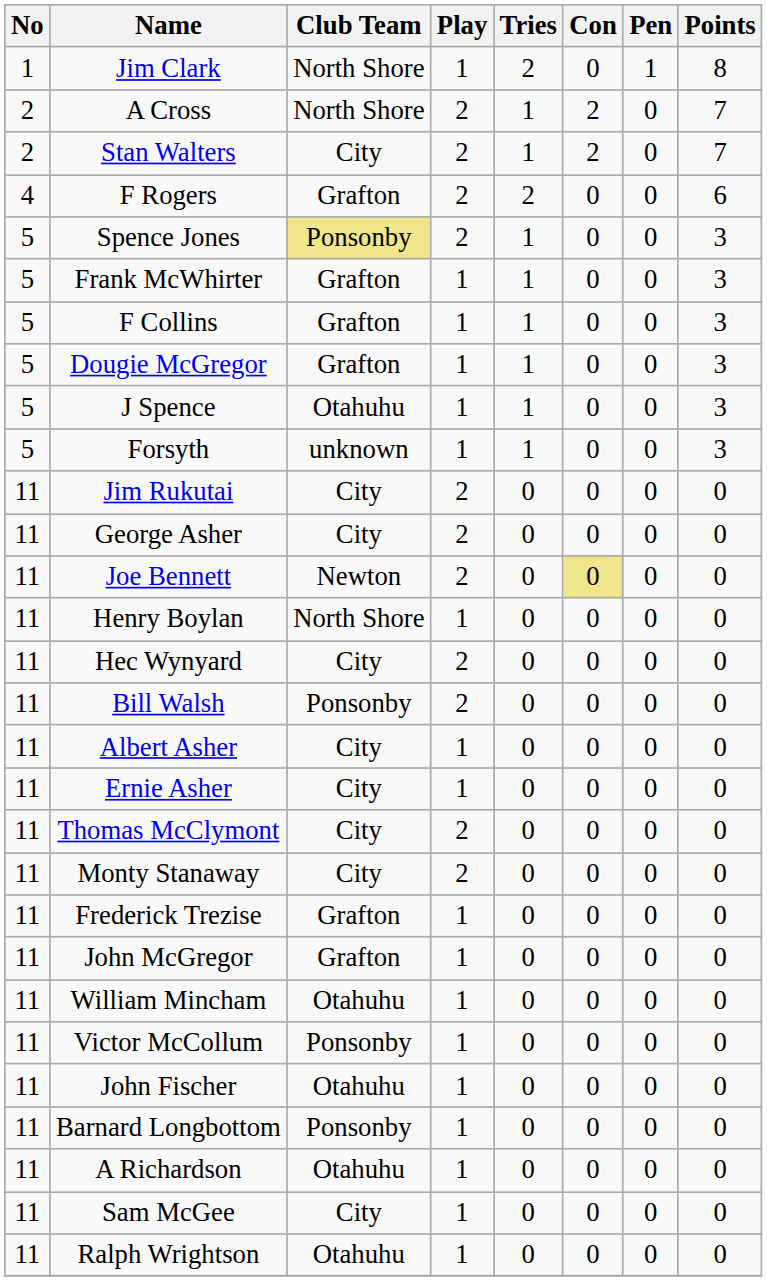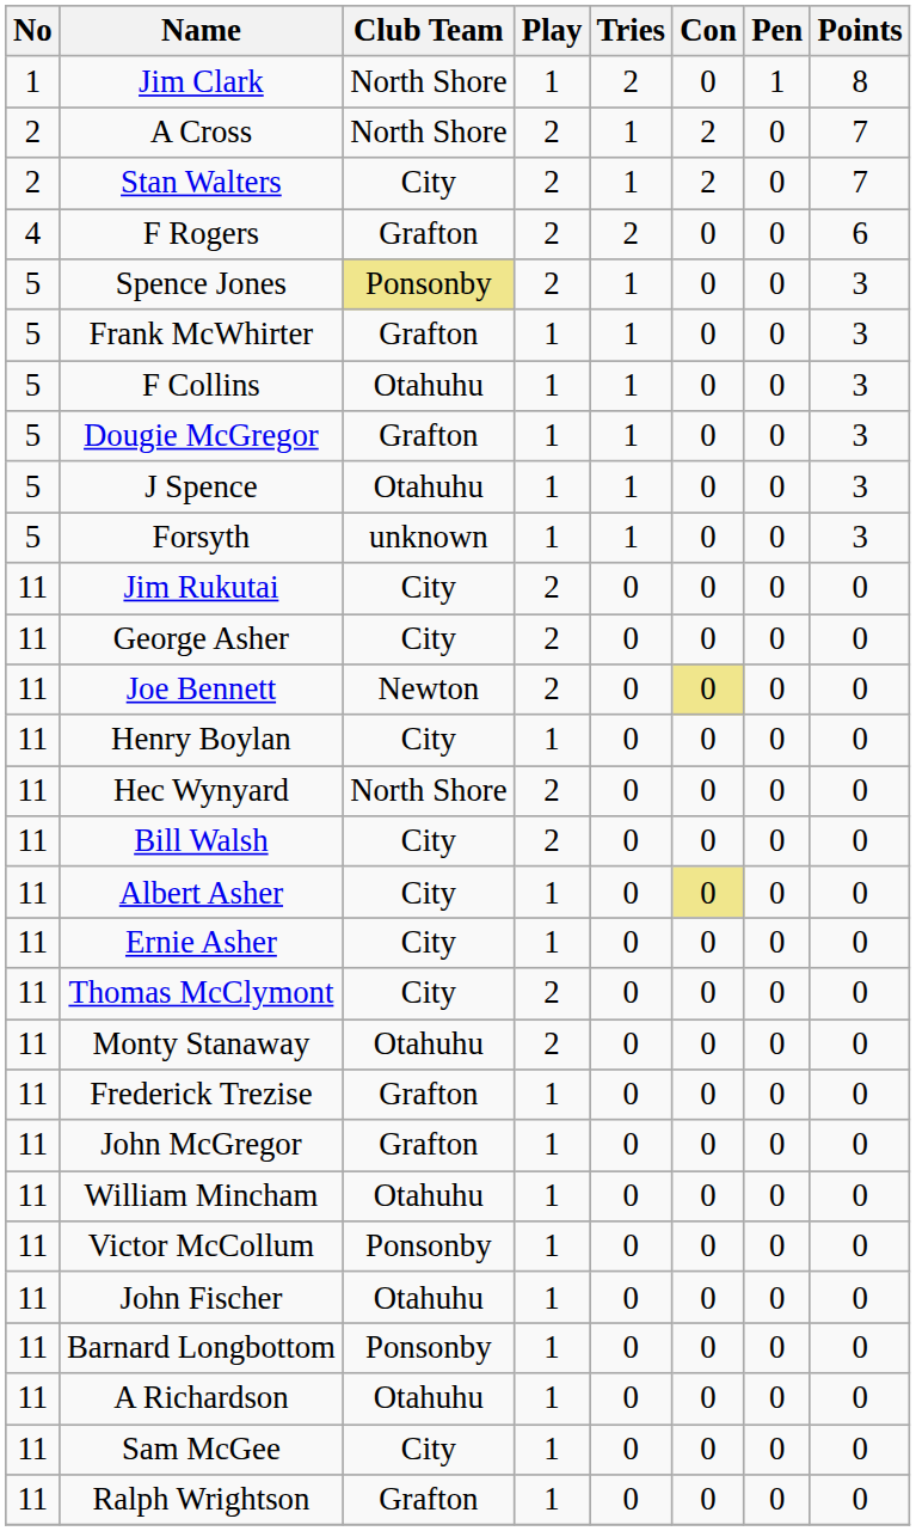 <table class="wikitable sortable" style="text-align: center;">
 <tr>
 <th>No</th>
 <th>Name</th>
 <th>Club Team</th>
 <th>Play</th>
 <th>Tries</th>
 <th>Con</th>
 <th>Pen</th>
 <th>Points</th>
 </tr>
 <tr>
 <td>1</td>
 <td><a href='#'>Jim Clark</a></td>
 <td>North Shore</td>
 <td>1</td>
 <td>2</td>
 <td>0</td>
 <td>1</td>
 <td>8</td>
 </tr>
 <tr>
 <td>2</td>
 <td>A Cross</td>
 <td>North Shore</td>
 <td>2</td>
 <td>1</td>
 <td>2</td>
 <td>0</td>
 <td>7</td>
 </tr>
 <tr>
 <td>2</td>
 <td><a href='#'>Stan Walters</a></td>
 <td>City</td>
 <td>2</td>
 <td>1</td>
 <td>2</td>
 <td>0</td>
 <td>7</td>
 </tr>
 <tr>
 <td>4</td>
 <td>F Rogers</td>
 <td>Grafton</td>
 <td>2</td>
 <td>2</td>
 <td>0</td>
 <td>0</td>
 <td>6</td>
 </tr>
 <tr>
 <td>5</td>
 <td>Spence Jones</td>
 <td style="background: khaki;">Ponsonby</td>
 <td>2</td>
 <td>1</td>
 <td>0</td>
 <td>0</td>
 <td>3</td>
 </tr>
 <tr>
 <td>5</td>
 <td>Frank McWhirter</td>
 <td>Grafton</td>
 <td>1</td>
 <td>1</td>
 <td>0</td>
 <td>0</td>
 <td>3</td>
 </tr>
 <tr>
 <td>5</td>
 <td>F Collins</td>
-<td>Grafton</td>
+<td>Otahuhu</td>
 <td>1</td>
 <td>1</td>
 <td>0</td>
 <td>0</td>
 <td>3</td>
 </tr>
 <tr>
 <td>5</td>
 <td><a href='#'>Dougie McGregor</a></td>
 <td>Grafton</td>
 <td>1</td>
 <td>1</td>
 <td>0</td>
 <td>0</td>
 <td>3</td>
 </tr>
 <tr>
 <td>5</td>
 <td>J Spence</td>
 <td>Otahuhu</td>
 <td>1</td>
 <td>1</td>
 <td>0</td>
 <td>0</td>
 <td>3</td>
 </tr>
 <tr>
 <td>5</td>
 <td>Forsyth</td>
 <td>unknown</td>
 <td>1</td>
 <td>1</td>
 <td>0</td>
 <td>0</td>
 <td>3</td>
 </tr>
 <tr>
 <td>11</td>
 <td><a href='#'>Jim Rukutai</a></td>
 <td>City</td>
 <td>2</td>
 <td>0</td>
 <td>0</td>
 <td>0</td>
 <td>0</td>
 </tr>
 <tr>
 <td>11</td>
 <td>George Asher</td>
 <td>City</td>
 <td>2</td>
 <td>0</td>
 <td>0</td>
 <td>0</td>
 <td>0</td>
 </tr>
 <tr>
 <td>11</td>
 <td><a href='#'>Joe Bennett</a></td>
 <td>Newton</td>
 <td>2</td>
 <td>0</td>
 <td style="background: khaki;">0</td>
 <td>0</td>
 <td>0</td>
 </tr>
 <tr>
 <td>11</td>
 <td>Henry Boylan</td>
-<td>North Shore</td>
+<td>City</td>
 <td>1</td>
 <td>0</td>
 <td>0</td>
 <td>0</td>
 <td>0</td>
 </tr>
 <tr>
 <td>11</td>
 <td>Hec Wynyard</td>
-<td>City</td>
+<td>North Shore</td>
 <td>2</td>
 <td>0</td>
 <td>0</td>
 <td>0</td>
 <td>0</td>
 </tr>
 <tr>
 <td>11</td>
 <td><a href='#'>Bill Walsh</a></td>
-<td>Ponsonby</td>
+<td>City</td>
 <td>2</td>
 <td>0</td>
 <td>0</td>
 <td>0</td>
 <td>0</td>
 </tr>
 <tr>
 <td>11</td>
 <td><a href='#'>Albert Asher</a></td>
 <td>City</td>
 <td>1</td>
 <td>0</td>
-<td>0</td>
+<td style="background: khaki;">0</td>
 <td>0</td>
 <td>0</td>
 </tr>
 <tr>
 <td>11</td>
 <td><a href='#'>Ernie Asher</a></td>
 <td>City</td>
 <td>1</td>
 <td>0</td>
 <td>0</td>
 <td>0</td>
 <td>0</td>
 </tr>
 <tr>
 <td>11</td>
 <td><a href='#'>Thomas McClymont</a></td>
 <td>City</td>
 <td>2</td>
 <td>0</td>
 <td>0</td>
 <td>0</td>
 <td>0</td>
 </tr>
 <tr>
 <td>11</td>
 <td>Monty Stanaway</td>
-<td>City</td>
+<td>Otahuhu</td>
 <td>2</td>
 <td>0</td>
 <td>0</td>
 <td>0</td>
 <td>0</td>
 </tr>
 <tr>
 <td>11</td>
 <td>Frederick Trezise</td>
 <td>Grafton</td>
 <td>1</td>
 <td>0</td>
 <td>0</td>
 <td>0</td>
 <td>0</td>
 </tr>
 <tr>
 <td>11</td>
 <td>John McGregor</td>
 <td>Grafton</td>
 <td>1</td>
 <td>0</td>
 <td>0</td>
 <td>0</td>
 <td>0</td>
 </tr>
 <tr>
 <td>11</td>
 <td>William Mincham</td>
 <td>Otahuhu</td>
 <td>1</td>
 <td>0</td>
 <td>0</td>
 <td>0</td>
 <td>0</td>
 </tr>
 <tr>
 <td>11</td>
 <td>Victor McCollum</td>
 <td>Ponsonby</td>
 <td>1</td>
 <td>0</td>
 <td>0</td>
 <td>0</td>
 <td>0</td>
 </tr>
 <tr>
 <td>11</td>
 <td>John Fischer</td>
 <td>Otahuhu</td>
 <td>1</td>
 <td>0</td>
 <td>0</td>
 <td>0</td>
 <td>0</td>
 </tr>
 <tr>
 <td>11</td>
 <td>Barnard Longbottom</td>
 <td>Ponsonby</td>
 <td>1</td>
 <td>0</td>
 <td>0</td>
 <td>0</td>
 <td>0</td>
 </tr>
 <tr>
 <td>11</td>
 <td>A Richardson</td>
 <td>Otahuhu</td>
 <td>1</td>
 <td>0</td>
 <td>0</td>
 <td>0</td>
 <td>0</td>
 </tr>
 <tr>
 <td>11</td>
 <td>Sam McGee</td>
 <td>City</td>
 <td>1</td>
 <td>0</td>
 <td>0</td>
 <td>0</td>
 <td>0</td>
 </tr>
 <tr>
 <td>11</td>
 <td>Ralph Wrightson</td>
-<td>Otahuhu</td>
+<td>Grafton</td>
 <td>1</td>
 <td>0</td>
 <td>0</td>
 <td>0</td>
 <td>0</td>
 </tr>
 <tr>
 </tr>
 </table>
